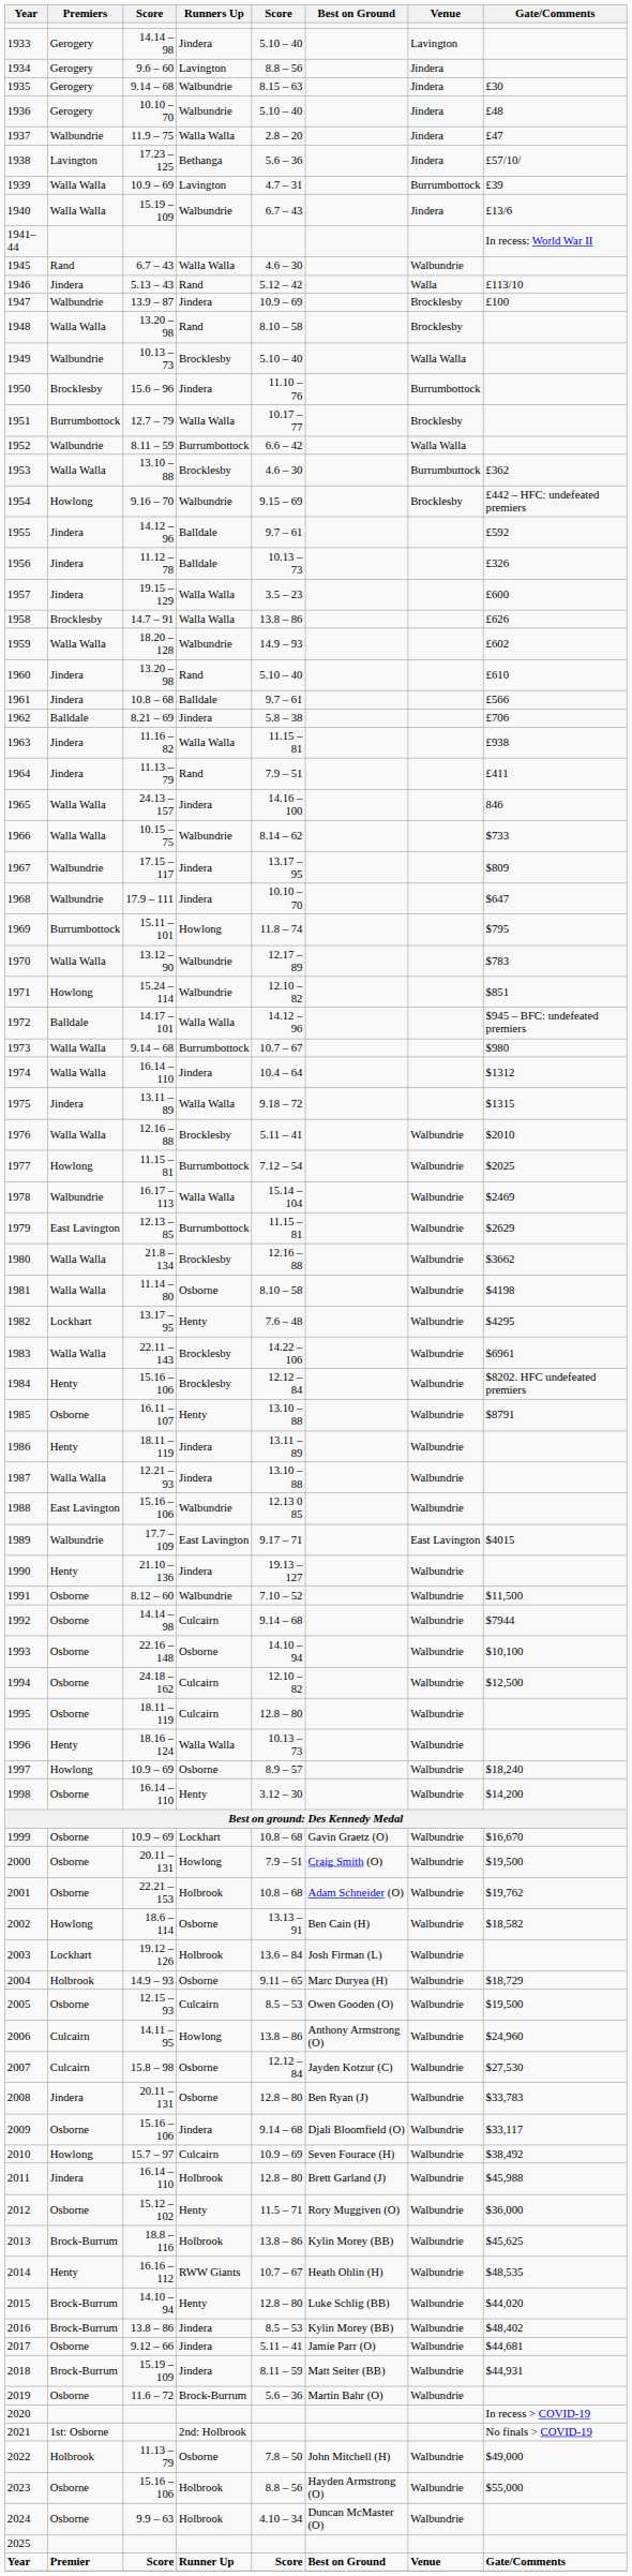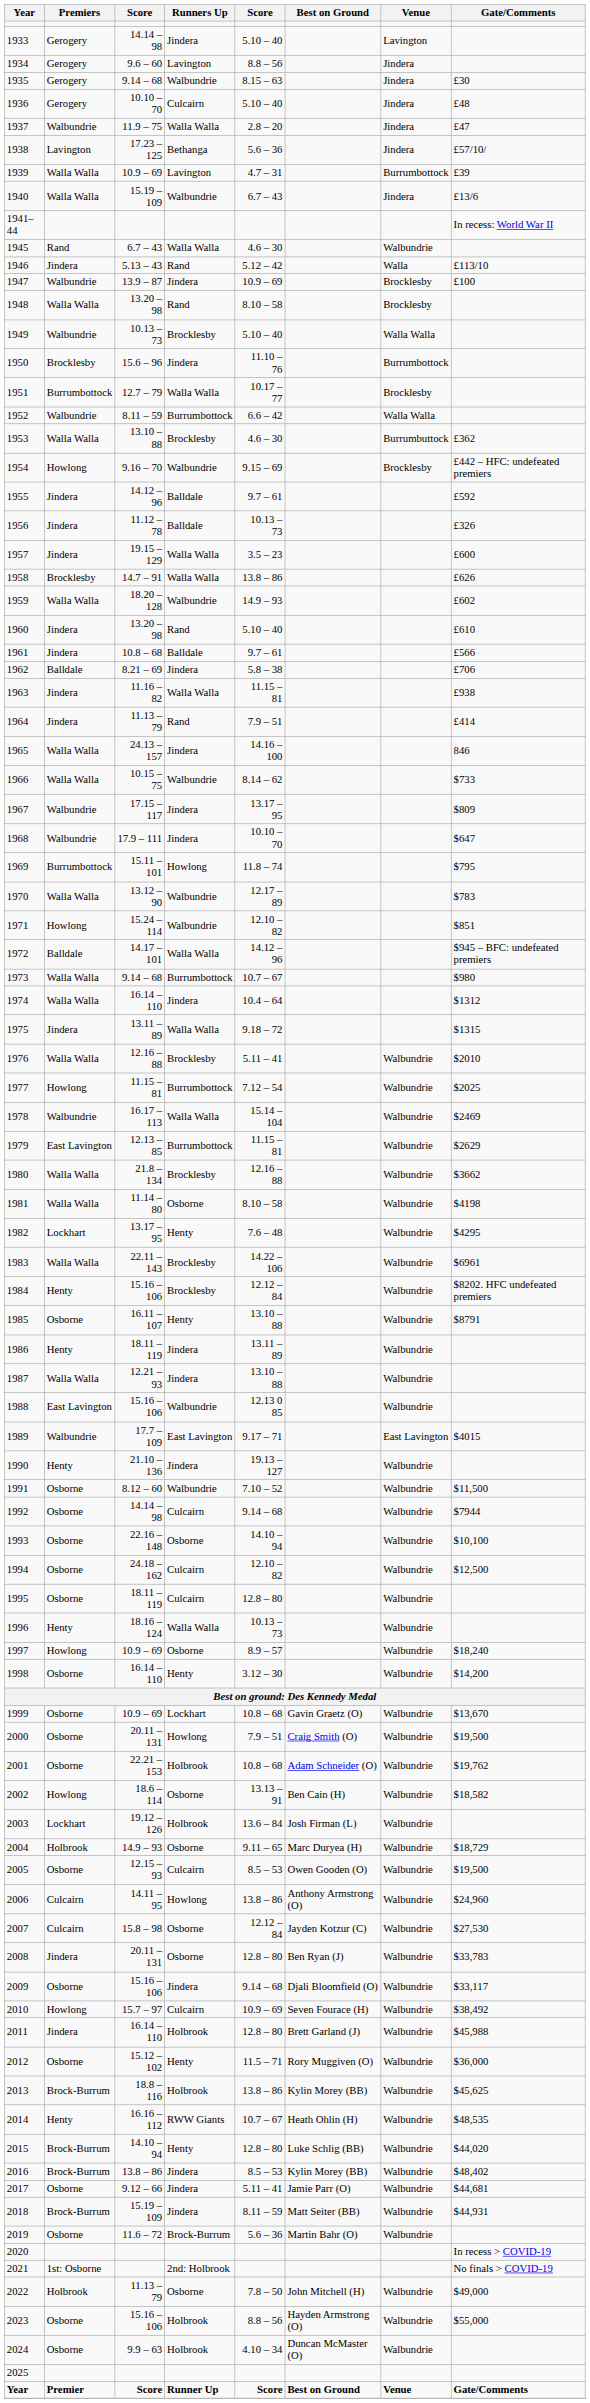 <table class="wikitable collapsible collapsed">
 <tr>
 <th>Year</th>
 <th><span><strong>Premiers</strong></span></th>
 <th>Score</th>
 <th>Runners Up</th>
 <th>Score</th>
 <th>Best on Ground</th>
 <th>Venue</th>
 <th>Gate/Comments</th>
 </tr>
 <tr>
 <td></td>
 <td></td>
 <td align=right></td>
 <td></td>
 <td align=right></td>
 <td></td>
 <td></td>
 <td></td>
 </tr>
 <tr>
 <td>1933</td>
 <td>Gerogery</td>
 <td align=right>14.14 – 98</td>
 <td>Jindera</td>
 <td align=right>5.10 – 40</td>
 <td></td>
 <td>Lavington</td>
 <td></td>
 </tr>
 <tr>
 <td>1934</td>
 <td>Gerogery</td>
 <td align=right>9.6 – 60</td>
 <td>Lavington</td>
 <td align=right>8.8 – 56</td>
 <td></td>
 <td>Jindera</td>
 <td></td>
 </tr>
 <tr>
 <td>1935</td>
 <td>Gerogery</td>
 <td align=right>9.14 – 68</td>
 <td>Walbundrie</td>
 <td align=right>8.15 – 63</td>
 <td></td>
 <td>Jindera</td>
 <td>£30</td>
 </tr>
 <tr>
 <td>1936</td>
 <td>Gerogery</td>
 <td align=right>10.10 – 70</td>
-<td>Walbundrie</td>
+<td>Culcairn</td>
 <td align=right>5.10 – 40</td>
 <td></td>
 <td>Jindera</td>
 <td>£48</td>
 </tr>
 <tr>
 <td>1937</td>
 <td>Walbundrie</td>
 <td align=right>11.9 – 75</td>
 <td>Walla Walla</td>
 <td align=right>2.8 – 20</td>
 <td></td>
 <td>Jindera</td>
 <td>£47</td>
 </tr>
 <tr>
 <td>1938</td>
 <td>Lavington</td>
 <td align=right>17.23 – 125</td>
 <td>Bethanga</td>
 <td align=right>5.6 – 36</td>
 <td></td>
 <td>Jindera</td>
 <td>£57/10/</td>
 </tr>
 <tr>
 <td>1939</td>
 <td>Walla Walla</td>
 <td align=right>10.9 – 69</td>
 <td>Lavington</td>
 <td align=right>4.7 – 31</td>
 <td></td>
 <td>Burrumbottock</td>
 <td>£39</td>
 </tr>
 <tr>
 <td>1940</td>
 <td>Walla Walla</td>
 <td align=right>15.19 – 109</td>
 <td>Walbundrie</td>
 <td align=right>6.7 – 43</td>
 <td></td>
 <td>Jindera</td>
 <td>£13/6</td>
 </tr>
 <tr>
 <td>1941–44</td>
 <td></td>
 <td align=right></td>
 <td></td>
 <td align=right></td>
 <td></td>
 <td></td>
 <td>In recess: <a href='#'>World War II</a></td>
 </tr>
 <tr>
 <td>1945</td>
 <td>Rand</td>
 <td align=right>6.7 – 43</td>
 <td>Walla Walla</td>
 <td align=right>4.6 – 30</td>
 <td></td>
 <td>Walbundrie</td>
 <td></td>
 </tr>
 <tr>
 <td>1946</td>
 <td>Jindera</td>
 <td align=right>5.13 – 43</td>
 <td>Rand</td>
 <td align=right>5.12 – 42</td>
 <td></td>
 <td>Walla</td>
 <td>£113/10</td>
 </tr>
 <tr>
 <td>1947</td>
 <td>Walbundrie</td>
 <td align=right>13.9 – 87</td>
 <td>Jindera</td>
 <td align=right>10.9 – 69</td>
 <td></td>
 <td>Brocklesby</td>
 <td>£100</td>
 </tr>
 <tr>
 <td>1948</td>
 <td>Walla Walla</td>
 <td align=right>13.20 – 98</td>
 <td>Rand</td>
 <td align=right>8.10 – 58</td>
 <td></td>
 <td>Brocklesby</td>
 <td></td>
 </tr>
 <tr>
 <td>1949</td>
 <td>Walbundrie</td>
 <td align=right>10.13 – 73</td>
 <td>Brocklesby</td>
 <td align=right>5.10 – 40</td>
 <td></td>
 <td>Walla Walla</td>
 <td></td>
 </tr>
 <tr>
 <td>1950</td>
 <td>Brocklesby</td>
 <td align=right>15.6 – 96</td>
 <td>Jindera</td>
 <td align=right>11.10 – 76</td>
 <td></td>
 <td>Burrumbottock</td>
 <td></td>
 </tr>
 <tr>
 <td>1951</td>
 <td>Burrumbottock</td>
 <td align=right>12.7 – 79</td>
 <td>Walla Walla</td>
 <td align=right>10.17 – 77</td>
 <td></td>
 <td>Brocklesby</td>
 <td></td>
 </tr>
 <tr>
 <td>1952</td>
 <td>Walbundrie</td>
 <td align=right>8.11 – 59</td>
 <td>Burrumbottock</td>
 <td align=right>6.6 – 42</td>
 <td></td>
 <td>Walla Walla</td>
 <td></td>
 </tr>
 <tr>
 <td>1953</td>
 <td>Walla Walla</td>
 <td align=right>13.10 – 88</td>
 <td>Brocklesby</td>
 <td align=right>4.6 – 30</td>
 <td></td>
 <td>Burrumbuttock</td>
 <td>£362</td>
 </tr>
 <tr>
 <td>1954</td>
 <td>Howlong</td>
 <td align=right>9.16 – 70</td>
 <td>Walbundrie</td>
 <td align=right>9.15 – 69</td>
 <td></td>
 <td>Brocklesby</td>
 <td>£442 – HFC: undefeated premiers</td>
 </tr>
 <tr>
 <td>1955</td>
 <td>Jindera</td>
 <td align=right>14.12 – 96</td>
 <td>Balldale</td>
 <td align=right>9.7 – 61</td>
 <td></td>
 <td></td>
 <td>£592</td>
 </tr>
 <tr>
 <td>1956</td>
 <td>Jindera</td>
 <td align=right>11.12 – 78</td>
 <td>Balldale</td>
 <td align=right>10.13 – 73</td>
 <td></td>
 <td></td>
 <td>£326</td>
 </tr>
 <tr>
 <td>1957</td>
 <td>Jindera</td>
 <td align=right>19.15 – 129</td>
 <td>Walla Walla</td>
 <td align=right>3.5 – 23</td>
 <td></td>
 <td></td>
 <td>£600</td>
 </tr>
 <tr>
 <td>1958</td>
 <td>Brocklesby</td>
 <td align=right>14.7 – 91</td>
 <td>Walla Walla</td>
 <td align=right>13.8 – 86</td>
 <td></td>
 <td></td>
 <td>£626</td>
 </tr>
 <tr>
 <td>1959</td>
 <td>Walla Walla</td>
 <td align=right>18.20 – 128</td>
 <td>Walbundrie</td>
 <td align=right>14.9 – 93</td>
 <td></td>
 <td></td>
 <td>£602</td>
 </tr>
 <tr>
 <td>1960</td>
 <td>Jindera</td>
 <td align=right>13.20 – 98</td>
 <td>Rand</td>
 <td align=right>5.10 – 40</td>
 <td></td>
 <td></td>
 <td>£610</td>
 </tr>
 <tr>
 <td>1961</td>
 <td>Jindera</td>
 <td align=right>10.8 – 68</td>
 <td>Balldale</td>
 <td align=right>9.7 – 61</td>
 <td></td>
 <td></td>
 <td>£566</td>
 </tr>
 <tr>
 <td>1962</td>
 <td>Balldale</td>
 <td align=right>8.21 – 69</td>
 <td>Jindera</td>
 <td align=right>5.8 – 38</td>
 <td></td>
 <td></td>
 <td>£706</td>
 </tr>
 <tr>
 <td>1963</td>
 <td>Jindera</td>
 <td align=right>11.16 – 82</td>
 <td>Walla Walla</td>
 <td align=right>11.15 – 81</td>
 <td></td>
 <td></td>
 <td>£938</td>
 </tr>
 <tr>
 <td>1964</td>
 <td>Jindera</td>
 <td align=right>11.13 – 79</td>
 <td>Rand</td>
 <td align=right>7.9 – 51</td>
 <td></td>
 <td></td>
-<td>£411</td>
+<td>£414</td>
 </tr>
 <tr>
 <td>1965</td>
 <td>Walla Walla</td>
 <td align=right>24.13 – 157</td>
 <td>Jindera</td>
 <td align=right>14.16 – 100</td>
 <td></td>
 <td></td>
 <td>846</td>
 </tr>
 <tr>
 <td>1966</td>
 <td>Walla Walla</td>
 <td align=right>10.15 – 75</td>
 <td>Walbundrie</td>
 <td align=right>8.14 – 62</td>
 <td></td>
 <td></td>
 <td>$733</td>
 </tr>
 <tr>
 <td>1967</td>
 <td>Walbundrie</td>
 <td align=right>17.15 – 117</td>
 <td>Jindera</td>
 <td align=right>13.17 – 95</td>
 <td></td>
 <td></td>
 <td>$809</td>
 </tr>
 <tr>
 <td>1968</td>
 <td>Walbundrie</td>
 <td align=right>17.9 – 111</td>
 <td>Jindera</td>
 <td align=right>10.10 – 70</td>
 <td></td>
 <td></td>
 <td>$647</td>
 </tr>
 <tr>
 <td>1969</td>
 <td>Burrumbottock</td>
 <td align=right>15.11 – 101</td>
 <td>Howlong</td>
 <td align=right>11.8 – 74</td>
 <td></td>
 <td></td>
 <td>$795</td>
 </tr>
 <tr>
 <td>1970</td>
 <td>Walla Walla</td>
 <td align=right>13.12 – 90</td>
 <td>Walbundrie</td>
 <td align=right>12.17 – 89</td>
 <td></td>
 <td></td>
 <td>$783</td>
 </tr>
 <tr>
 <td>1971</td>
 <td>Howlong</td>
 <td align=right>15.24 – 114</td>
 <td>Walbundrie</td>
 <td align=right>12.10 – 82</td>
 <td></td>
 <td></td>
 <td>$851</td>
 </tr>
 <tr>
 <td>1972</td>
 <td>Balldale</td>
 <td align=right>14.17 – 101</td>
 <td>Walla Walla</td>
 <td align=right>14.12 – 96</td>
 <td></td>
 <td></td>
 <td>$945 – BFC: undefeated premiers</td>
 </tr>
 <tr>
 <td>1973</td>
 <td>Walla Walla</td>
 <td align=right>9.14 – 68</td>
 <td>Burrumbottock</td>
 <td align=right>10.7 – 67</td>
 <td></td>
 <td></td>
 <td>$980</td>
 </tr>
 <tr>
 <td>1974</td>
 <td>Walla Walla</td>
 <td align=right>16.14 – 110</td>
 <td>Jindera</td>
 <td align=right>10.4 – 64</td>
 <td></td>
 <td></td>
 <td>$1312</td>
 </tr>
 <tr>
 <td>1975</td>
 <td>Jindera</td>
 <td align=right>13.11 – 89</td>
 <td>Walla Walla</td>
 <td align=right>9.18 – 72</td>
 <td></td>
 <td></td>
 <td>$1315</td>
 </tr>
 <tr>
 <td>1976</td>
 <td>Walla Walla</td>
 <td align=right>12.16 – 88</td>
 <td>Brocklesby</td>
 <td align=right>5.11 – 41</td>
 <td></td>
 <td>Walbundrie</td>
 <td>$2010</td>
 </tr>
 <tr>
 <td>1977</td>
 <td>Howlong</td>
 <td align=right>11.15 – 81</td>
 <td>Burrumbottock</td>
 <td align=right>7.12 – 54</td>
 <td></td>
 <td>Walbundrie</td>
 <td>$2025</td>
 </tr>
 <tr>
 <td>1978</td>
 <td>Walbundrie</td>
 <td align=right>16.17 – 113</td>
 <td>Walla Walla</td>
 <td align=right>15.14 – 104</td>
 <td></td>
 <td>Walbundrie</td>
 <td>$2469</td>
 </tr>
 <tr>
 <td>1979</td>
 <td>East Lavington</td>
 <td align=right>12.13 – 85</td>
 <td>Burrumbottock</td>
 <td align=right>11.15 – 81</td>
 <td></td>
 <td>Walbundrie</td>
 <td>$2629</td>
 </tr>
 <tr>
 <td>1980</td>
 <td>Walla Walla</td>
 <td align=right>21.8 – 134</td>
 <td>Brocklesby</td>
 <td align=right>12.16 – 88</td>
 <td></td>
 <td>Walbundrie</td>
 <td>$3662</td>
 </tr>
 <tr>
 <td>1981</td>
 <td>Walla Walla</td>
 <td align=right>11.14 – 80</td>
 <td>Osborne</td>
 <td align=right>8.10 – 58</td>
 <td></td>
 <td>Walbundrie</td>
 <td>$4198</td>
 </tr>
 <tr>
 <td>1982</td>
 <td>Lockhart</td>
 <td align=right>13.17 – 95</td>
 <td>Henty</td>
 <td align=right>7.6 – 48</td>
 <td></td>
 <td>Walbundrie</td>
 <td>$4295</td>
 </tr>
 <tr>
 <td>1983</td>
 <td>Walla Walla</td>
 <td align=right>22.11 – 143</td>
 <td>Brocklesby</td>
 <td align=right>14.22 – 106</td>
 <td></td>
 <td>Walbundrie</td>
 <td>$6961</td>
 </tr>
 <tr>
 <td>1984</td>
 <td>Henty</td>
 <td align=right>15.16 – 106</td>
 <td>Brocklesby</td>
 <td align=right>12.12 – 84</td>
 <td></td>
 <td>Walbundrie</td>
 <td>$8202. HFC undefeated premiers</td>
 </tr>
 <tr>
 <td>1985</td>
 <td>Osborne</td>
 <td align=right>16.11 – 107</td>
 <td>Henty</td>
 <td align=right>13.10 – 88</td>
 <td></td>
 <td>Walbundrie</td>
 <td>$8791</td>
 </tr>
 <tr>
 <td>1986</td>
 <td>Henty</td>
 <td align=right>18.11 – 119</td>
 <td>Jindera</td>
 <td align=right>13.11 – 89</td>
 <td></td>
 <td>Walbundrie</td>
 <td></td>
 </tr>
 <tr>
 <td>1987</td>
 <td>Walla Walla</td>
 <td align=right>12.21 – 93</td>
 <td>Jindera</td>
 <td align=right>13.10 – 88</td>
 <td></td>
 <td>Walbundrie</td>
 <td></td>
 </tr>
 <tr>
 <td>1988</td>
 <td>East Lavington</td>
 <td align=right>15.16 – 106</td>
 <td>Walbundrie</td>
 <td align=right>12.13 0 85</td>
 <td></td>
 <td>Walbundrie</td>
 <td></td>
 </tr>
 <tr>
 <td>1989</td>
 <td>Walbundrie</td>
 <td align=right>17.7 – 109</td>
 <td>East Lavington</td>
 <td align=right>9.17 – 71</td>
 <td></td>
 <td>East Lavington</td>
 <td>$4015</td>
 </tr>
 <tr>
 <td>1990</td>
 <td>Henty</td>
 <td align=right>21.10 – 136</td>
 <td>Jindera</td>
 <td align=right>19.13 – 127</td>
 <td></td>
 <td>Walbundrie</td>
 <td></td>
 </tr>
 <tr>
 <td>1991</td>
 <td>Osborne</td>
 <td align=right>8.12 – 60</td>
 <td>Walbundrie</td>
 <td align=right>7.10 – 52</td>
 <td></td>
 <td>Walbundrie</td>
 <td>$11,500</td>
 </tr>
 <tr>
 <td>1992</td>
 <td>Osborne</td>
 <td align=right>14.14 – 98</td>
 <td>Culcairn</td>
 <td align=right>9.14 – 68</td>
 <td></td>
 <td>Walbundrie</td>
 <td>$7944</td>
 </tr>
 <tr>
 <td>1993</td>
 <td>Osborne</td>
 <td align=right>22.16 – 148</td>
 <td>Osborne</td>
 <td align=right>14.10 – 94</td>
 <td></td>
 <td>Walbundrie</td>
 <td>$10,100</td>
 </tr>
 <tr>
 <td>1994</td>
 <td>Osborne</td>
 <td align=right>24.18 – 162</td>
 <td>Culcairn</td>
 <td align=right>12.10 – 82</td>
 <td></td>
 <td>Walbundrie</td>
 <td>$12,500</td>
 </tr>
 <tr>
 <td>1995</td>
 <td>Osborne</td>
 <td align=right>18.11 – 119</td>
 <td>Culcairn</td>
 <td align=right>12.8 – 80</td>
 <td></td>
 <td>Walbundrie</td>
 <td></td>
 </tr>
 <tr>
 <td>1996</td>
 <td>Henty</td>
 <td align=right>18.16 – 124</td>
 <td>Walla Walla</td>
 <td align=right>10.13 – 73</td>
 <td></td>
 <td>Walbundrie</td>
 <td></td>
 </tr>
 <tr>
 <td>1997</td>
 <td>Howlong</td>
 <td align=right>10.9 – 69</td>
 <td>Osborne</td>
 <td align=right>8.9 – 57</td>
 <td></td>
 <td>Walbundrie</td>
 <td>$18,240</td>
 </tr>
 <tr>
 <td>1998</td>
 <td>Osborne</td>
 <td align=right>16.14 – 110</td>
 <td>Henty</td>
 <td align=right>3.12 – 30</td>
 <td></td>
 <td>Walbundrie</td>
 <td>$14,200</td>
 </tr>
 <tr>
 <th colspan="8"><em>Best on ground: Des Kennedy Medal</em></th>
 </tr>
 <tr>
 <td>1999</td>
 <td>Osborne</td>
 <td align=right>10.9 – 69</td>
 <td>Lockhart</td>
 <td align=right>10.8 – 68</td>
 <td>Gavin Graetz (O)</td>
 <td>Walbundrie</td>
-<td>$16,670</td>
+<td>$13,670</td>
 </tr>
 <tr>
 <td>2000</td>
 <td>Osborne</td>
 <td align=right>20.11 – 131</td>
 <td>Howlong</td>
 <td align=right>7.9 – 51</td>
 <td><a href='#'>Craig Smith</a> (O)</td>
 <td>Walbundrie</td>
 <td>$19,500</td>
 </tr>
 <tr>
 <td>2001</td>
 <td>Osborne</td>
 <td align=right>22.21 – 153</td>
 <td>Holbrook</td>
 <td align=right>10.8 – 68</td>
 <td><a href='#'>Adam Schneider</a> (O)</td>
 <td>Walbundrie</td>
 <td>$19,762</td>
 </tr>
 <tr>
 <td>2002</td>
 <td>Howlong</td>
 <td align=right>18.6 – 114</td>
 <td>Osborne</td>
 <td align=right>13.13 – 91</td>
 <td>Ben Cain (H)</td>
 <td>Walbundrie</td>
 <td>$18,582</td>
 </tr>
 <tr>
 <td>2003</td>
 <td>Lockhart</td>
 <td align=right>19.12 – 126</td>
 <td>Holbrook</td>
 <td align=right>13.6 – 84</td>
 <td>Josh Firman (L)</td>
 <td>Walbundrie</td>
 <td></td>
 </tr>
 <tr>
 <td>2004</td>
 <td>Holbrook</td>
 <td align=right>14.9 – 93</td>
 <td>Osborne</td>
 <td align=right>9.11 – 65</td>
 <td>Marc Duryea (H)</td>
 <td>Walbundrie</td>
 <td>$18,729</td>
 </tr>
 <tr>
 <td>2005</td>
 <td>Osborne</td>
 <td align=right>12.15 – 93</td>
 <td>Culcairn</td>
 <td align=right>8.5 – 53</td>
 <td>Owen Gooden (O)</td>
 <td>Walbundrie</td>
 <td>$19,500</td>
 </tr>
 <tr>
 <td>2006</td>
 <td>Culcairn</td>
 <td align=right>14.11 – 95</td>
 <td>Howlong</td>
 <td align=right>13.8 – 86</td>
 <td>Anthony Armstrong (O)</td>
 <td>Walbundrie</td>
 <td>$24,960</td>
 </tr>
 <tr>
 <td>2007</td>
 <td>Culcairn</td>
 <td align=right>15.8 – 98</td>
 <td>Osborne</td>
 <td align=right>12.12 – 84</td>
 <td>Jayden Kotzur (C)</td>
 <td>Walbundrie</td>
 <td>$27,530</td>
 </tr>
 <tr>
 <td>2008</td>
 <td>Jindera</td>
 <td align=right>20.11 – 131</td>
 <td>Osborne</td>
 <td align=right>12.8 – 80</td>
 <td>Ben Ryan (J)</td>
 <td>Walbundrie</td>
 <td>$33,783</td>
 </tr>
 <tr>
 <td>2009</td>
 <td>Osborne</td>
 <td align=right>15.16 – 106</td>
 <td>Jindera</td>
 <td align=right>9.14 – 68</td>
 <td>Djali Bloomfield (O)</td>
 <td>Walbundrie</td>
 <td>$33,117</td>
 </tr>
 <tr>
 <td>2010</td>
 <td>Howlong</td>
 <td align=right>15.7 – 97</td>
 <td>Culcairn</td>
 <td align=right>10.9 – 69</td>
 <td>Seven Fourace (H)</td>
 <td>Walbundrie</td>
 <td>$38,492</td>
 </tr>
 <tr>
 <td>2011</td>
 <td>Jindera</td>
 <td align=right>16.14 – 110</td>
 <td>Holbrook</td>
 <td align=right>12.8 – 80</td>
 <td>Brett Garland (J)</td>
 <td>Walbundrie</td>
 <td>$45,988</td>
 </tr>
 <tr>
 <td>2012</td>
 <td>Osborne</td>
 <td align=right>15.12 – 102</td>
 <td>Henty</td>
 <td align=right>11.5 – 71</td>
 <td>Rory Muggiven (O)</td>
 <td>Walbundrie</td>
 <td>$36,000</td>
 </tr>
 <tr>
 <td>2013</td>
 <td>Brock-Burrum</td>
 <td align=right>18.8 – 116</td>
 <td>Holbrook</td>
 <td align=right>13.8 – 86</td>
 <td>Kylin Morey (BB)</td>
 <td>Walbundrie</td>
 <td>$45,625</td>
 </tr>
 <tr>
 <td>2014</td>
 <td>Henty</td>
 <td align=right>16.16 – 112</td>
 <td>RWW Giants</td>
 <td align=right>10.7 – 67</td>
 <td>Heath Ohlin (H)</td>
 <td>Walbundrie</td>
 <td>$48,535</td>
 </tr>
 <tr>
 <td>2015</td>
 <td>Brock-Burrum</td>
 <td align=right>14.10 – 94</td>
 <td>Henty</td>
 <td align=right>12.8 – 80</td>
 <td>Luke Schlig (BB)</td>
 <td>Walbundrie</td>
 <td>$44,020</td>
 </tr>
 <tr>
 <td>2016</td>
 <td>Brock-Burrum</td>
 <td align=right>13.8 – 86</td>
 <td>Jindera</td>
 <td align=right>8.5 – 53</td>
 <td>Kylin Morey (BB)</td>
 <td>Walbundrie</td>
 <td>$48,402</td>
 </tr>
 <tr>
 <td>2017</td>
 <td>Osborne</td>
 <td align=right>9.12 – 66</td>
 <td>Jindera</td>
 <td align=right>5.11 – 41</td>
 <td>Jamie Parr (O)</td>
 <td>Walbundrie</td>
 <td>$44,681</td>
 </tr>
 <tr>
 <td>2018</td>
 <td>Brock-Burrum</td>
 <td align=right>15.19 – 109</td>
 <td>Jindera</td>
 <td align=right>8.11 – 59</td>
 <td>Matt Seiter (BB)</td>
 <td>Walbundrie</td>
 <td>$44,931</td>
 </tr>
 <tr>
 <td>2019</td>
 <td>Osborne</td>
 <td align=right>11.6 – 72</td>
 <td>Brock-Burrum</td>
 <td align=right>5.6 – 36</td>
 <td>Martin Bahr (O)</td>
 <td>Walbundrie</td>
 <td></td>
 </tr>
 <tr>
 <td>2020</td>
 <td></td>
 <td align=right></td>
 <td></td>
 <td align=right></td>
 <td></td>
 <td></td>
 <td>In recess > <a href='#'>COVID-19</a></td>
 </tr>
 <tr>
 <td>2021</td>
 <td>1st: Osborne</td>
 <td align=right></td>
 <td>2nd: Holbrook</td>
 <td align=right></td>
 <td></td>
 <td></td>
 <td>No finals > <a href='#'>COVID-19</a></td>
 </tr>
 <tr>
 <td>2022</td>
 <td>Holbrook</td>
 <td align=right>11.13 – 79</td>
 <td>Osborne</td>
 <td align=right>7.8 – 50</td>
 <td>John Mitchell (H)</td>
 <td>Walbundrie</td>
 <td>$49,000</td>
 </tr>
 <tr>
 <td>2023</td>
 <td>Osborne</td>
 <td align=right>15.16 – 106</td>
 <td>Holbrook</td>
 <td align=right>8.8 – 56</td>
 <td>Hayden Armstrong (O)</td>
 <td>Walbundrie</td>
 <td>$55,000</td>
 </tr>
 <tr>
 <td>2024</td>
 <td>Osborne</td>
 <td align=right>9.9 – 63</td>
 <td>Holbrook</td>
 <td align=right>4.10 – 34</td>
 <td>Duncan McMaster (O)</td>
 <td>Walbundrie</td>
 <td></td>
 </tr>
 <tr>
 <td>2025</td>
 <td></td>
 <td align=right></td>
 <td></td>
 <td align=right></td>
 <td></td>
 <td></td>
 <td></td>
 </tr>
 <tr>
 <td><strong>Year</strong></td>
 <td><span><strong>Premier</strong></span></td>
 <td align=right><strong>Score</strong></td>
 <td><strong>Runner Up</strong></td>
 <td align=right><strong>Score</strong></td>
 <td><strong>Best on Ground</strong></td>
 <td><strong>Venue</strong></td>
 <td><strong>Gate/Comments</strong></td>
 </tr>
 <tr>
 </tr>
 </table>
